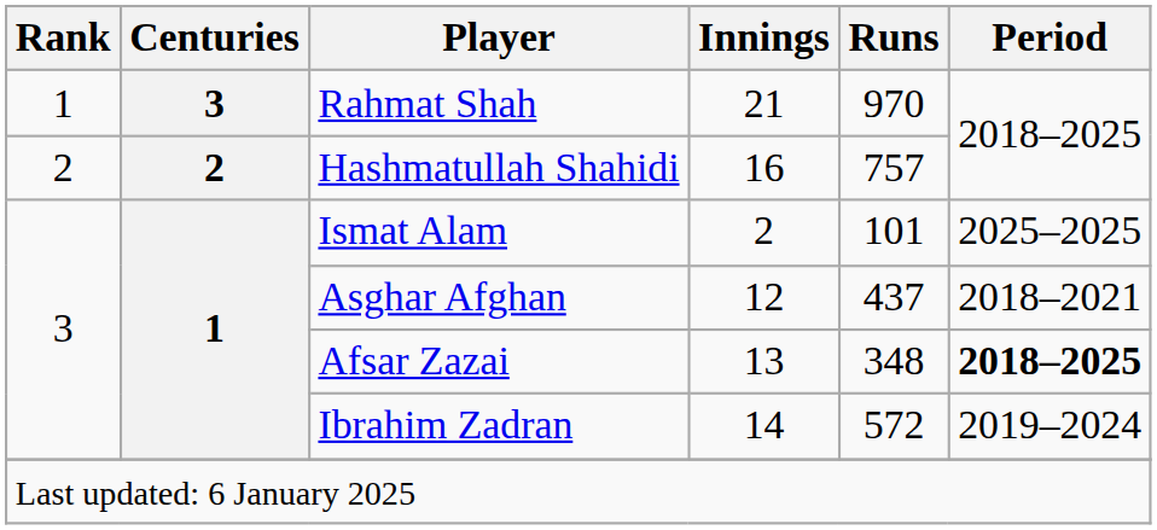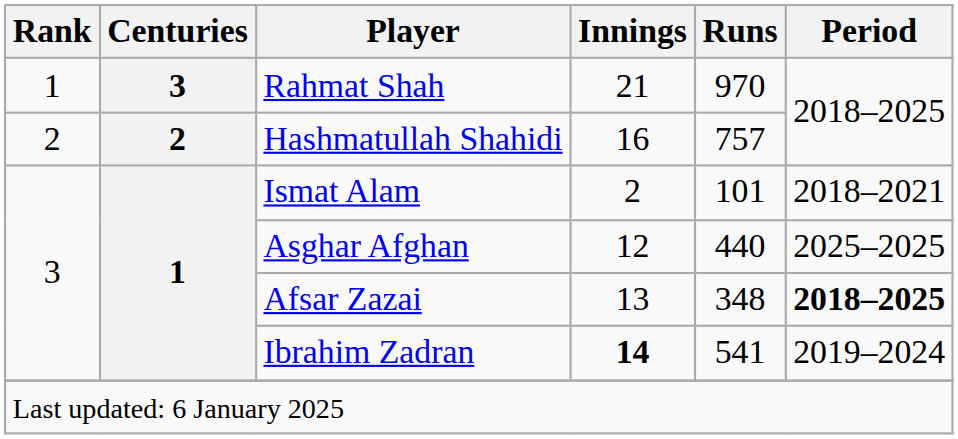 <table class="wikitable plainrowheaders sortable">
 <tr>
 <th scope=col>Rank</th>
 <th scope=col>Centuries</th>
 <th scope=col>Player</th>
 <th scope=col>Innings</th>
 <th scope=col>Runs</th>
 <th scope=col>Period</th>
 </tr>
 <tr>
 <td align=center>1</td>
 <th>3</th>
 <td><a href='#'>Rahmat Shah</a></td>
 <td align=center>21</td>
 <td align=center>970</td>
 <td rowspan=2>2018–2025</td>
 </tr>
 <tr>
 <td align=center>2</td>
 <th>2</th>
 <td><a href='#'>Hashmatullah Shahidi</a></td>
 <td align=center>16</td>
 <td align=center>757</td>
 </tr>
 <tr>
 <td align=center rowspan=4>3</td>
 <th rowspan=4>1</th>
 <td><a href='#'>Ismat Alam</a></td>
 <td align=center>2</td>
 <td align=center>101</td>
-<td>2025–2025</td>
+<td>2018–2021</td>
 </tr>
 <tr>
 <td><a href='#'>Asghar Afghan</a></td>
 <td align=center>12</td>
-<td align=center>437</td>
-<td>2018–2021</td>
+<td align=center>440</td>
+<td>2025–2025</td>
 </tr>
 <tr>
 <td><a href='#'>Afsar Zazai</a></td>
 <td align=center>13</td>
 <td align=center>348</td>
 <td><strong>2018–2025</strong></td>
 </tr>
 <tr>
 <td><a href='#'>Ibrahim Zadran</a></td>
-<td align=center>14</td>
-<td align=center>572</td>
+<td align=center><strong>14</strong></td>
+<td align=center>541</td>
 <td>2019–2024</td>
 </tr>
 <tr>
 </tr>
 <tr class=sortbottom>
 <td colspan=6><small>Last updated: 6 January 2025</small></td>
 </tr>
 </table>
